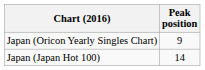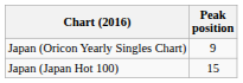 <table class="wikitable sortable">
 <tr>
 <th>Chart (2016)</th>
 <th>Peak<br>position</th>
 </tr>
 <tr>
 <td>Japan (Oricon Yearly Singles Chart)</td>
 <td align="center">9</td>
 </tr>
 <tr>
 <td>Japan (Japan Hot 100)</td>
-<td align="center">14</td>
+<td align="center">15</td>
 </tr>
 </table>
